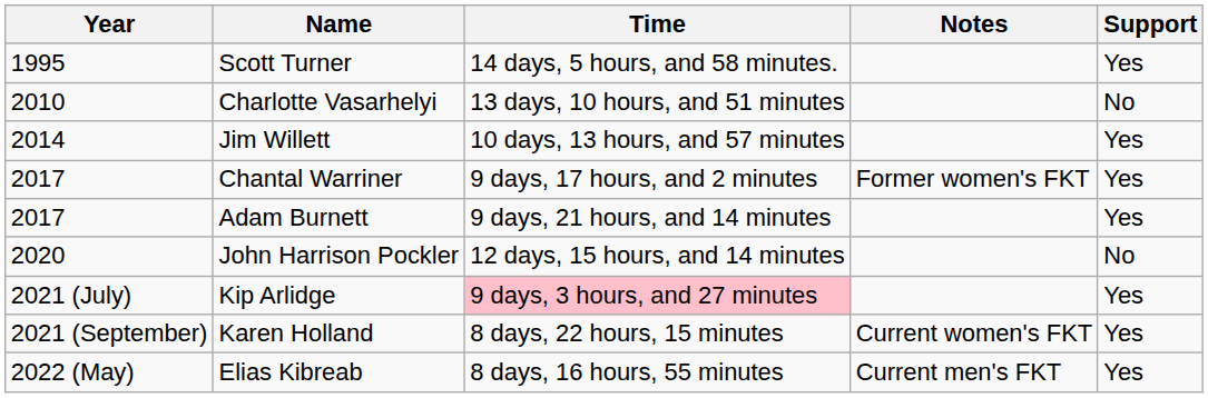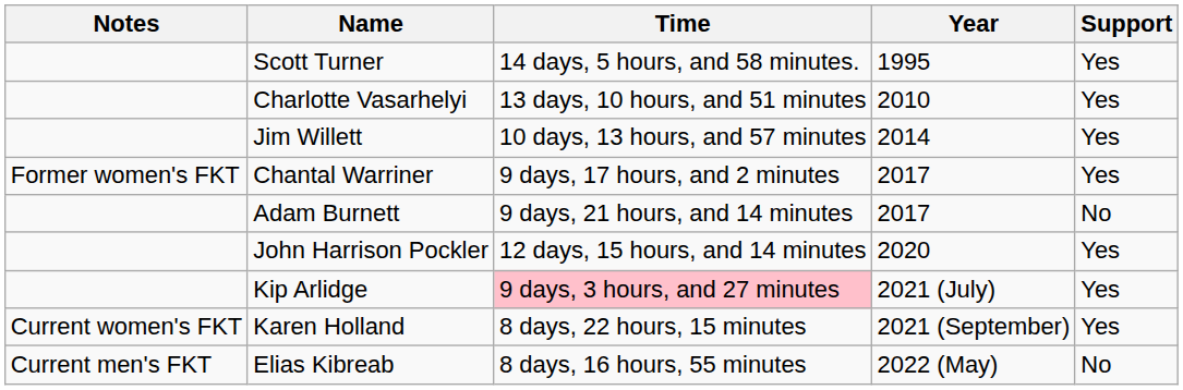 <table class="wikitable sortable">
 <tr>
-<th>Year</th>
+<th class="unsortable">Notes</th>
 <th>Name</th>
 <th>Time</th>
-<th class="unsortable">Notes</th>
+<th>Year</th>
 <th>Support</th>
 </tr>
 <tr>
-<td>1995</td>
+<td></td>
 <td>Scott Turner</td>
 <td>14 days, 5 hours, and 58 minutes.</td>
-<td></td>
+<td>1995</td>
 <td>Yes</td>
 </tr>
 <tr>
-<td>2010</td>
+<td></td>
 <td>Charlotte Vasarhelyi</td>
 <td>13 days, 10 hours, and 51 minutes</td>
+<td>2010</td>
+<td>Yes</td>
+</tr>
+<tr>
 <td></td>
+<td>Jim Willett</td>
+<td>10 days, 13 hours, and 57 minutes</td>
+<td>2014</td>
+<td>Yes</td>
+</tr>
+<tr>
+<td>Former women's FKT</td>
+<td>Chantal Warriner</td>
+<td>9 days, 17 hours, and 2 minutes </td>
+<td>2017</td>
+<td>Yes</td>
+</tr>
+<tr>
+<td></td>
+<td>Adam Burnett</td>
+<td>9 days, 21 hours, and 14 minutes </td>
+<td>2017</td>
 <td>No</td>
 </tr>
 <tr>
-<td>2014</td>
-<td>Jim Willett</td>
-<td>10 days, 13 hours, and 57 minutes</td>
 <td></td>
+<td>John Harrison Pockler</td>
+<td>12 days, 15 hours, and 14 minutes </td>
+<td>2020</td>
 <td>Yes</td>
 </tr>
 <tr>
-<td>2017</td>
-<td>Chantal Warriner</td>
-<td>9 days, 17 hours, and 2 minutes </td>
-<td>Former women's FKT</td>
+<td></td>
+<td>Kip Arlidge</td>
+<td style="background: pink;">9 days, 3 hours, and 27 minutes</td>
+<td>2021 (July)</td>
 <td>Yes</td>
 </tr>
 <tr>
-<td>2017</td>
-<td>Adam Burnett</td>
-<td>9 days, 21 hours, and 14 minutes </td>
-<td></td>
+<td>Current women's FKT</td>
+<td>Karen Holland</td>
+<td>8 days, 22 hours, 15 minutes</td>
+<td>2021 (September)</td>
 <td>Yes</td>
 </tr>
 <tr>
-<td>2020</td>
-<td>John Harrison Pockler</td>
-<td>12 days, 15 hours, and 14 minutes </td>
-<td></td>
+<td>Current men's FKT</td>
+<td>Elias Kibreab</td>
+<td>8 days, 16 hours, 55 minutes</td>
+<td>2022 (May)</td>
 <td>No</td>
 </tr>
-<tr>
-<td>2021 (July)</td>
-<td>Kip Arlidge</td>
-<td style="background: pink;">9 days, 3 hours, and 27 minutes</td>
-<td></td>
-<td>Yes</td>
-</tr>
-<tr>
-<td>2021 (September)</td>
-<td>Karen Holland</td>
-<td>8 days, 22 hours, 15 minutes</td>
-<td>Current women's FKT</td>
-<td>Yes</td>
-</tr>
-<tr>
-<td>2022 (May)</td>
-<td>Elias Kibreab</td>
-<td>8 days, 16 hours, 55 minutes</td>
-<td>Current men's FKT</td>
-<td>Yes</td>
-</tr>
 </table>
